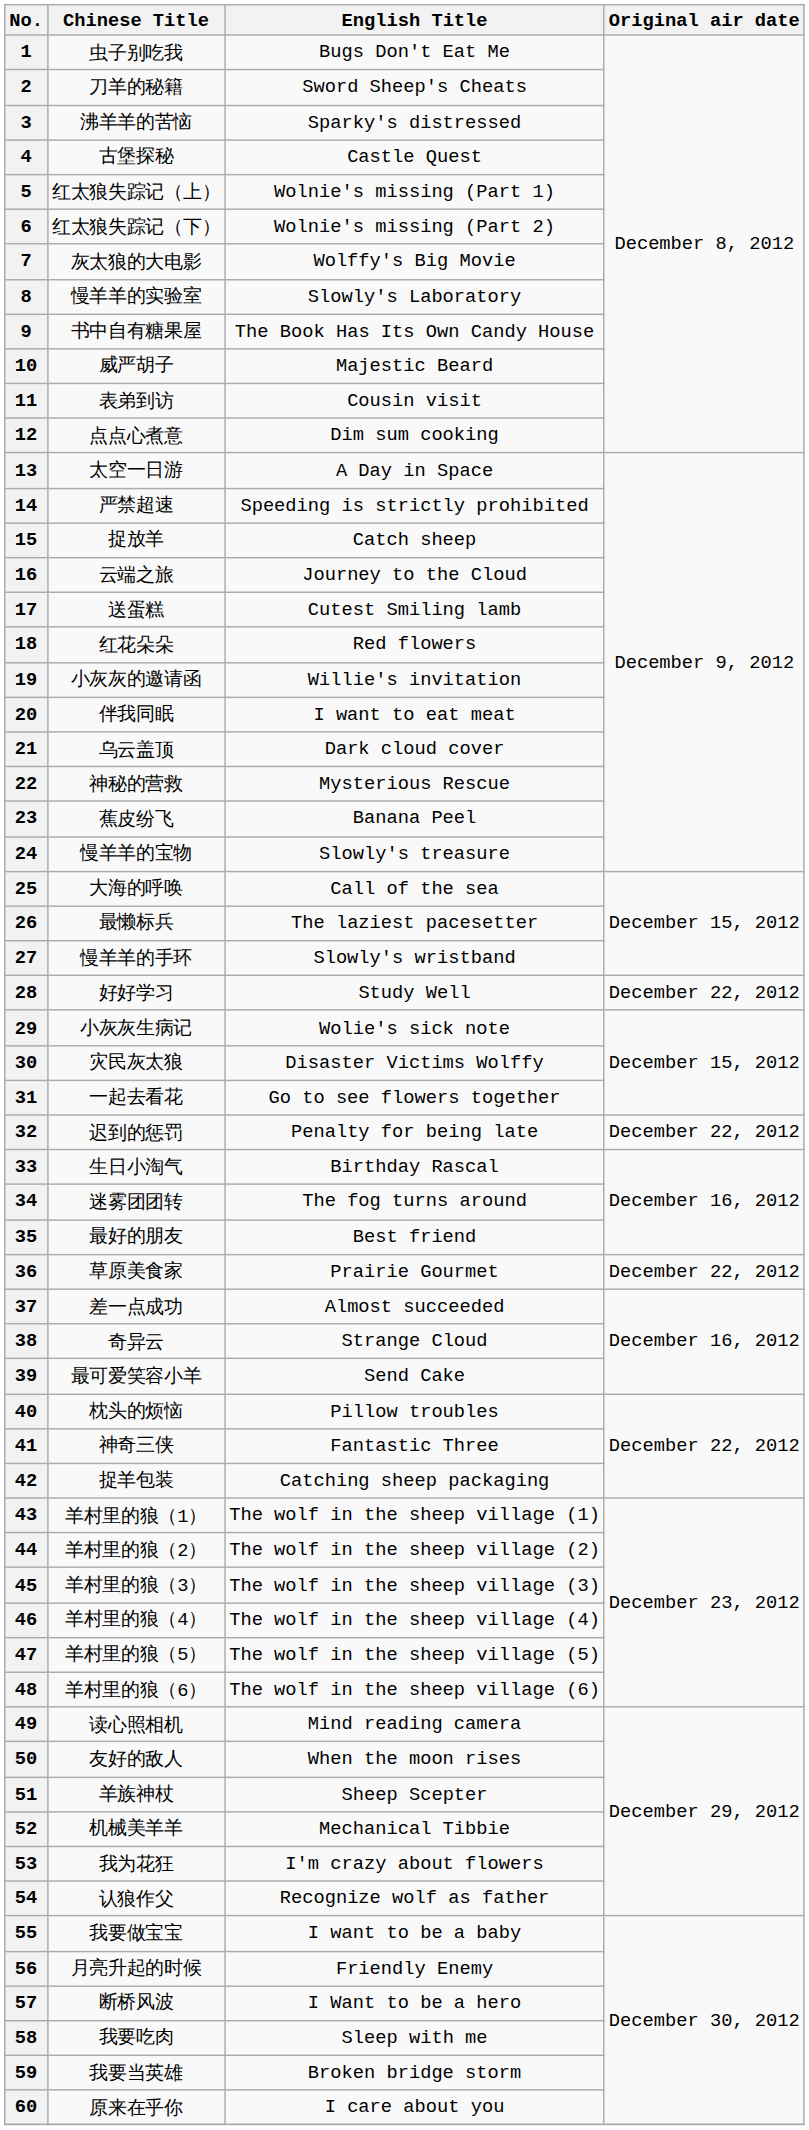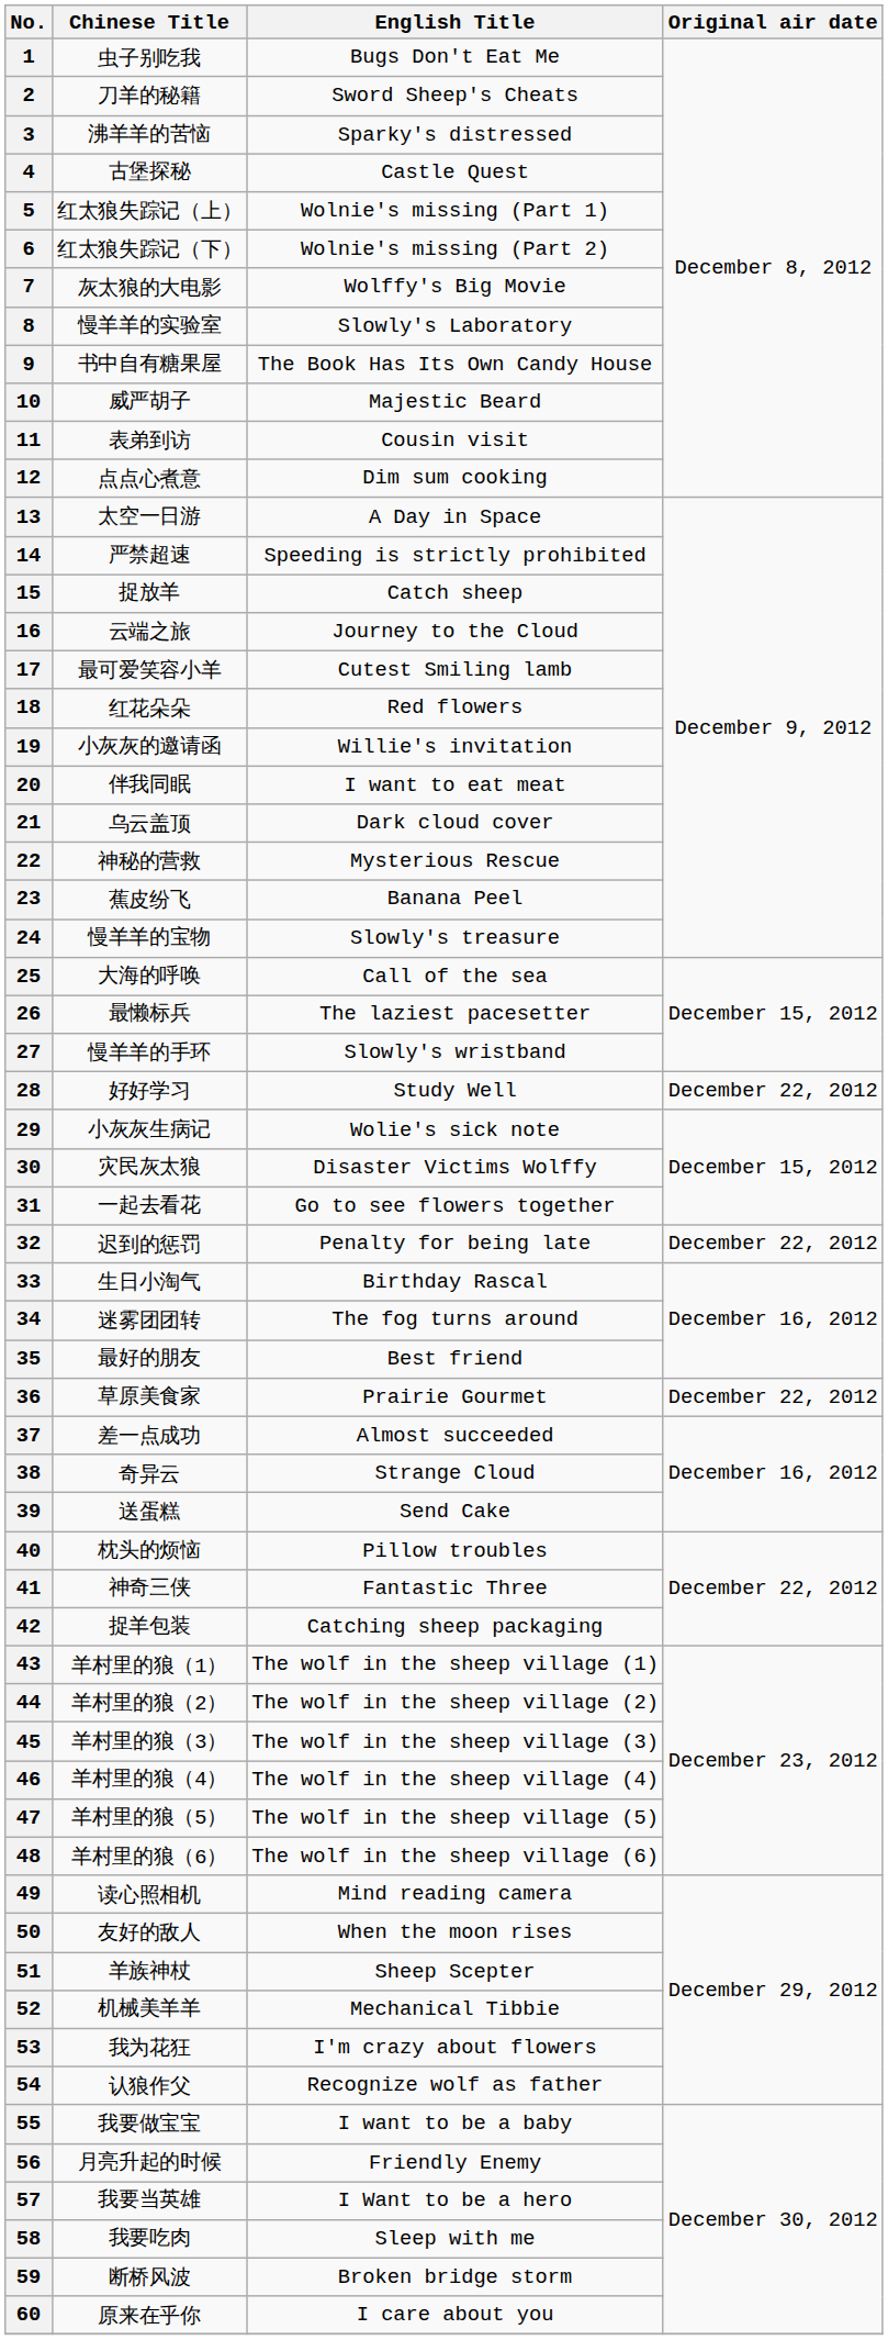 <table class="wikitable" style="text-align:center;">
 <tr>
 <th>No.</th>
 <th>Chinese Title</th>
 <th>English Title</th>
 <th>Original air date</th>
 </tr>
 <tr>
 <th>1</th>
 <td>虫子别吃我</td>
 <td>Bugs Don't Eat Me</td>
 <td rowspan="12">December 8, 2012</td>
 </tr>
 <tr>
 <th>2</th>
 <td>刀羊的秘籍</td>
 <td>Sword Sheep's Cheats</td>
 </tr>
 <tr>
 <th>3</th>
 <td>沸羊羊的苦恼</td>
 <td>Sparky's distressed</td>
 </tr>
 <tr>
 <th>4</th>
 <td>古堡探秘</td>
 <td>Castle Quest</td>
 </tr>
 <tr>
 <th>5</th>
 <td>红太狼失踪记（上）</td>
 <td>Wolnie's missing (Part 1)</td>
 </tr>
 <tr>
 <th>6</th>
 <td>红太狼失踪记（下）</td>
 <td>Wolnie's missing (Part 2)</td>
 </tr>
 <tr>
 <th>7</th>
 <td>灰太狼的大电影</td>
 <td>Wolffy's Big Movie</td>
 </tr>
 <tr>
 <th>8</th>
 <td>慢羊羊的实验室</td>
 <td>Slowly's Laboratory</td>
 </tr>
 <tr>
 <th>9</th>
 <td>书中自有糖果屋</td>
 <td>The Book Has Its Own Candy House</td>
 </tr>
 <tr>
 <th>10</th>
 <td>威严胡子</td>
 <td>Majestic Beard</td>
 </tr>
 <tr>
 <th>11</th>
 <td>表弟到访</td>
 <td>Cousin visit</td>
 </tr>
 <tr>
 <th>12</th>
 <td>点点心煮意</td>
 <td>Dim sum cooking</td>
 </tr>
 <tr>
 <th>13</th>
 <td>太空一日游</td>
 <td>A Day in Space</td>
 <td rowspan="12">December 9, 2012</td>
 </tr>
 <tr>
 <th>14</th>
 <td>严禁超速</td>
 <td>Speeding is strictly prohibited</td>
 </tr>
 <tr>
 <th>15</th>
 <td>捉放羊</td>
 <td>Catch sheep</td>
 </tr>
 <tr>
 <th>16</th>
 <td>云端之旅</td>
 <td>Journey to the Cloud</td>
 </tr>
 <tr>
 <th>17</th>
-<td>送蛋糕</td>
+<td>最可爱笑容小羊</td>
 <td>Cutest Smiling lamb</td>
 </tr>
 <tr>
 <th>18</th>
 <td>红花朵朵</td>
 <td>Red flowers</td>
 </tr>
 <tr>
 <th>19</th>
 <td>小灰灰的邀请函</td>
 <td>Willie's invitation</td>
 </tr>
 <tr>
 <th>20</th>
 <td>伴我同眠</td>
 <td>I want to eat meat</td>
 </tr>
 <tr>
 <th>21</th>
 <td>乌云盖顶</td>
 <td>Dark cloud cover</td>
 </tr>
 <tr>
 <th>22</th>
 <td>神秘的营救</td>
 <td>Mysterious Rescue</td>
 </tr>
 <tr>
 <th>23</th>
 <td>蕉皮纷飞</td>
 <td>Banana Peel</td>
 </tr>
 <tr>
 <th>24</th>
 <td>慢羊羊的宝物</td>
 <td>Slowly's treasure</td>
 </tr>
 <tr>
 <th>25</th>
 <td>大海的呼唤</td>
 <td>Call of the sea</td>
 <td rowspan="3">December 15, 2012</td>
 </tr>
 <tr>
 <th>26</th>
 <td>最懒标兵</td>
 <td>The laziest pacesetter</td>
 </tr>
 <tr>
 <th>27</th>
 <td>慢羊羊的手环</td>
 <td>Slowly's wristband</td>
 </tr>
 <tr>
 <th>28</th>
 <td>好好学习</td>
 <td>Study Well</td>
 <td>December 22, 2012</td>
 </tr>
 <tr>
 <th>29</th>
 <td>小灰灰生病记</td>
 <td>Wolie's sick note</td>
 <td rowspan="3">December 15, 2012</td>
 </tr>
 <tr>
 <th>30</th>
 <td>灾民灰太狼</td>
 <td>Disaster Victims Wolffy</td>
 </tr>
 <tr>
 <th>31</th>
 <td>一起去看花</td>
 <td>Go to see flowers together</td>
 </tr>
 <tr>
 <th>32</th>
 <td>迟到的惩罚</td>
 <td>Penalty for being late</td>
 <td>December 22, 2012</td>
 </tr>
 <tr>
 <th>33</th>
 <td>生日小淘气</td>
 <td>Birthday Rascal</td>
 <td rowspan="3">December 16, 2012</td>
 </tr>
 <tr>
 <th>34</th>
 <td>迷雾团团转</td>
 <td>The fog turns around</td>
 </tr>
 <tr>
 <th>35</th>
 <td>最好的朋友</td>
 <td>Best friend</td>
 </tr>
 <tr>
 <th>36</th>
 <td>草原美食家</td>
 <td>Prairie Gourmet</td>
 <td>December 22, 2012</td>
 </tr>
 <tr>
 <th>37</th>
 <td>差一点成功</td>
 <td>Almost succeeded</td>
 <td rowspan="3">December 16, 2012</td>
 </tr>
 <tr>
 <th>38</th>
 <td>奇异云</td>
 <td>Strange Cloud</td>
 </tr>
 <tr>
 <th>39</th>
-<td>最可爱笑容小羊</td>
+<td>送蛋糕</td>
 <td>Send Cake</td>
 </tr>
 <tr>
 <th>40</th>
 <td>枕头的烦恼</td>
 <td>Pillow troubles</td>
 <td rowspan="3">December 22, 2012</td>
 </tr>
 <tr>
 <th>41</th>
 <td>神奇三侠</td>
 <td>Fantastic Three</td>
 </tr>
 <tr>
 <th>42</th>
 <td>捉羊包装</td>
 <td>Catching sheep packaging</td>
 </tr>
 <tr>
 <th>43</th>
 <td>羊村里的狼（1）</td>
 <td>The wolf in the sheep village (1)</td>
 <td rowspan="6">December 23, 2012</td>
 </tr>
 <tr>
 <th>44</th>
 <td>羊村里的狼（2）</td>
 <td>The wolf in the sheep village (2)</td>
 </tr>
 <tr>
 <th>45</th>
 <td>羊村里的狼（3）</td>
 <td>The wolf in the sheep village (3)</td>
 </tr>
 <tr>
 <th>46</th>
 <td>羊村里的狼（4）</td>
 <td>The wolf in the sheep village (4)</td>
 </tr>
 <tr>
 <th>47</th>
 <td>羊村里的狼（5）</td>
 <td>The wolf in the sheep village (5)</td>
 </tr>
 <tr>
 <th>48</th>
 <td>羊村里的狼（6）</td>
 <td>The wolf in the sheep village (6)</td>
 </tr>
 <tr>
 <th>49</th>
 <td>读心照相机</td>
 <td>Mind reading camera</td>
 <td rowspan="6">December 29, 2012</td>
 </tr>
 <tr>
 <th>50</th>
 <td>友好的敌人</td>
 <td>When the moon rises</td>
 </tr>
 <tr>
 <th>51</th>
 <td>羊族神杖</td>
 <td>Sheep Scepter</td>
 </tr>
 <tr>
 <th>52</th>
 <td>机械美羊羊</td>
 <td>Mechanical Tibbie</td>
 </tr>
 <tr>
 <th>53</th>
 <td>我为花狂</td>
 <td>I'm crazy about flowers</td>
 </tr>
 <tr>
 <th>54</th>
 <td>认狼作父</td>
 <td>Recognize wolf as father</td>
 </tr>
 <tr>
 <th>55</th>
 <td>我要做宝宝</td>
 <td>I want to be a baby</td>
 <td rowspan="6">December 30, 2012</td>
 </tr>
 <tr>
 <th>56</th>
 <td>月亮升起的时候</td>
 <td>Friendly Enemy</td>
 </tr>
 <tr>
 <th>57</th>
-<td>断桥风波</td>
+<td>我要当英雄</td>
 <td>I Want to be a hero</td>
 </tr>
 <tr>
 <th>58</th>
 <td>我要吃肉</td>
 <td>Sleep with me</td>
 </tr>
 <tr>
 <th>59</th>
-<td>我要当英雄</td>
+<td>断桥风波</td>
 <td>Broken bridge storm</td>
 </tr>
 <tr>
 <th>60</th>
 <td>原来在乎你</td>
 <td>I care about you</td>
 </tr>
 <tr>
 </tr>
 </table>
